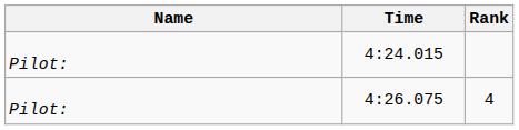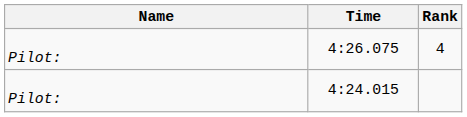 <table class="wikitable" style="text-align:center;">
 <tr>
 <th style="width:20em">Name</th>
 <th style="width:7em">Time</th>
 <th>Rank</th>
 </tr>
 <tr>
 <td align="left"><br><em>Pilot: </em></td>
+<td>4:26.075</td>
+<td>4</td>
+</tr>
+<tr>
+<td align="left"><br><em>Pilot: </em></td>
 <td>4:24.015</td>
 <td></td>
 </tr>
-<tr>
-<td align="left"><br><em>Pilot: </em></td>
-<td>4:26.075</td>
-<td>4</td>
-</tr>
 </table>
